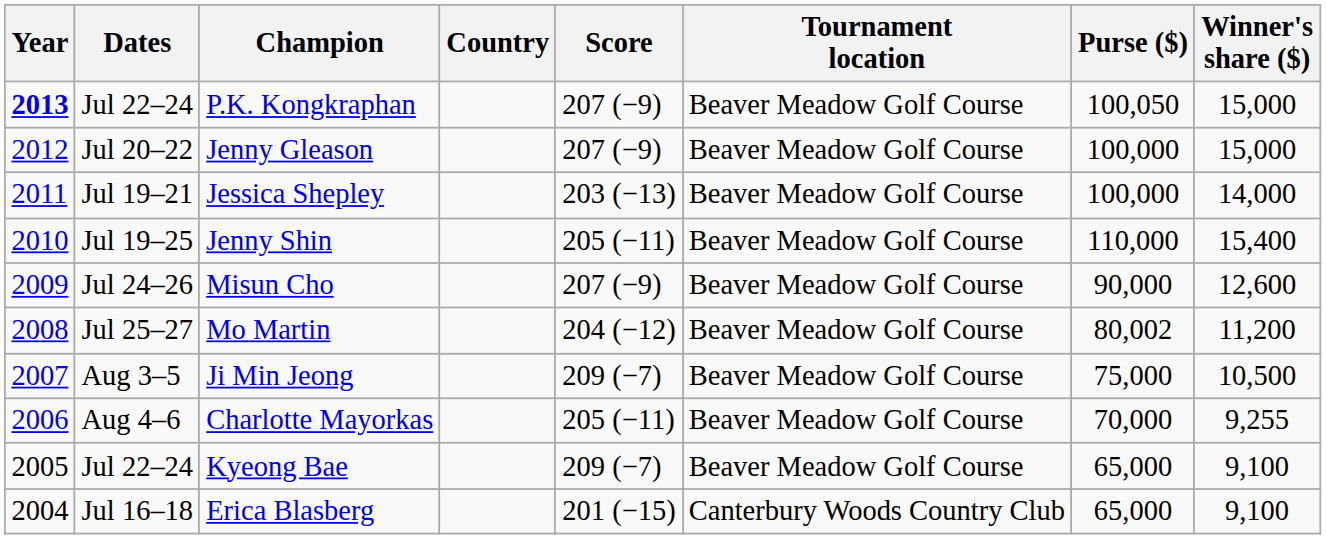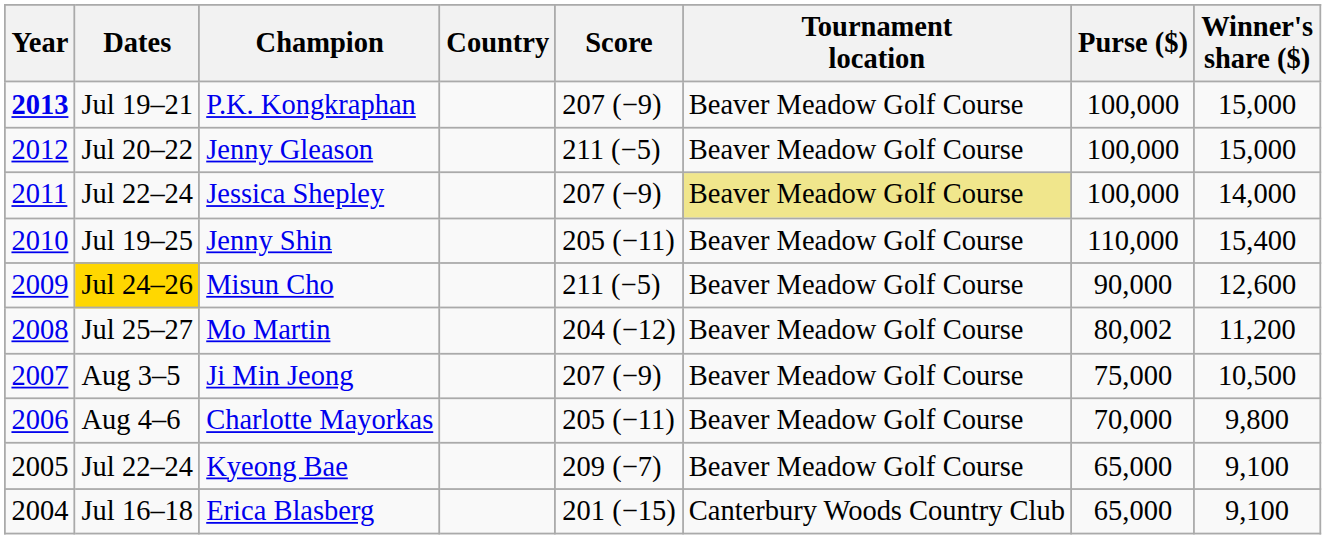 <table class="wikitable">
 <tr>
 <th>Year</th>
 <th>Dates</th>
 <th>Champion</th>
 <th>Country</th>
 <th>Score</th>
 <th>Tournament<br>location</th>
 <th>Purse ($)</th>
 <th>Winner's<br>share ($)</th>
 </tr>
 <tr>
 <td><strong><a href='#'>2013</a></strong></td>
-<td>Jul 22–24</td>
+<td>Jul 19–21</td>
 <td><a href='#'>P.K. Kongkraphan</a></td>
 <td></td>
 <td>207 (−9)</td>
 <td>Beaver Meadow Golf Course</td>
-<td align=center>100,050</td>
+<td align=center>100,000</td>
 <td align=center>15,000</td>
 </tr>
 <tr>
 <td><a href='#'>2012</a></td>
 <td>Jul 20–22</td>
 <td><a href='#'>Jenny Gleason</a></td>
 <td></td>
-<td>207 (−9)</td>
+<td>211 (−5)</td>
 <td>Beaver Meadow Golf Course</td>
 <td align=center>100,000</td>
 <td align=center>15,000</td>
 </tr>
 <tr>
 <td><a href='#'>2011</a></td>
-<td>Jul 19–21</td>
+<td>Jul 22–24</td>
 <td><a href='#'>Jessica Shepley</a></td>
 <td></td>
-<td>203 (−13)</td>
-<td>Beaver Meadow Golf Course</td>
+<td>207 (−9)</td>
+<td style="background: khaki;">Beaver Meadow Golf Course</td>
 <td align=center>100,000</td>
 <td align=center>14,000</td>
 </tr>
 <tr>
 <td><a href='#'>2010</a></td>
 <td>Jul 19–25</td>
 <td><a href='#'>Jenny Shin</a></td>
 <td></td>
 <td>205 (−11)</td>
 <td>Beaver Meadow Golf Course</td>
 <td align=center>110,000</td>
 <td align=center>15,400</td>
 </tr>
 <tr>
 <td><a href='#'>2009</a></td>
-<td>Jul 24–26</td>
+<td style="background: gold;">Jul 24–26</td>
 <td><a href='#'>Misun Cho</a></td>
 <td></td>
-<td>207 (−9)</td>
+<td>211 (−5)</td>
 <td>Beaver Meadow Golf Course</td>
 <td align=center>90,000</td>
 <td align=center>12,600</td>
 </tr>
 <tr>
 <td><a href='#'>2008</a></td>
 <td>Jul 25–27</td>
 <td><a href='#'>Mo Martin</a></td>
 <td></td>
 <td>204 (−12)</td>
 <td>Beaver Meadow Golf Course</td>
 <td align=center>80,002</td>
 <td align=center>11,200</td>
 </tr>
 <tr>
 <td><a href='#'>2007</a></td>
 <td>Aug 3–5</td>
 <td><a href='#'>Ji Min Jeong</a></td>
 <td></td>
-<td>209 (−7)</td>
+<td>207 (−9)</td>
 <td>Beaver Meadow Golf Course</td>
 <td align=center>75,000</td>
 <td align=center>10,500</td>
 </tr>
 <tr>
 <td><a href='#'>2006</a></td>
 <td>Aug 4–6</td>
 <td><a href='#'>Charlotte Mayorkas</a></td>
 <td></td>
 <td>205 (−11)</td>
 <td>Beaver Meadow Golf Course</td>
 <td align=center>70,000</td>
-<td align=center>9,255</td>
+<td align=center>9,800</td>
 </tr>
 <tr>
 <td>2005</td>
 <td>Jul 22–24</td>
 <td><a href='#'>Kyeong Bae </a></td>
 <td></td>
 <td>209 (−7)</td>
 <td>Beaver Meadow Golf Course</td>
 <td align=center>65,000</td>
 <td align=center>9,100</td>
 </tr>
 <tr>
 <td>2004</td>
 <td>Jul 16–18</td>
 <td><a href='#'>Erica Blasberg </a></td>
 <td></td>
 <td>201 (−15)</td>
 <td>Canterbury Woods Country Club</td>
 <td align=center>65,000</td>
 <td align=center>9,100</td>
 </tr>
 </table>
